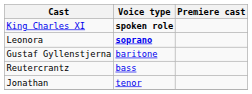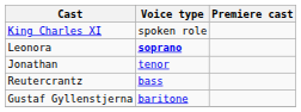 <table class="wikitable">
 <tr>
 <th>Cast</th>
 <th>Voice type</th>
 <th>Premiere cast</th>
 </tr>
 <tr>
 <td><a href='#'>King Charles XI</a></td>
-<td><strong>spoken role</strong></td>
+<td>spoken role</td>
 <td></td>
 </tr>
 <tr>
 <td>Leonora</td>
 <td><strong><a href='#'>soprano</a></strong></td>
 <td></td>
 </tr>
 <tr>
-<td>Gustaf Gyllenstjerna</td>
-<td><a href='#'>baritone</a></td>
+<td>Jonathan</td>
+<td><a href='#'>tenor</a></td>
 <td></td>
 </tr>
 <tr>
 <td>Reutercrantz</td>
 <td><a href='#'>bass</a></td>
 <td></td>
 </tr>
 <tr>
-<td>Jonathan</td>
-<td><a href='#'>tenor</a></td>
+<td>Gustaf Gyllenstjerna</td>
+<td><a href='#'>baritone</a></td>
 <td></td>
 </tr>
 <tr>
 </tr>
 </table>
